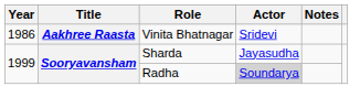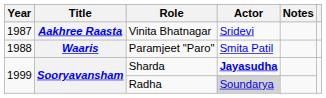 <table class="wikitable sortable plainrowheaders">
 <tr style="background:#ccc; text-align:center;">
 <th scope="col">Year</th>
 <th scope="col">Title</th>
 <th scope="col">Role</th>
 <th scope="col">Actor</th>
 <th scope="col" class="unsortable">Notes</th>
 <th scope="col" class="unsortable"></th>
 </tr>
 <tr>
-<td>1986</td>
+<td>1987</td>
 <th scope="row"><em><a href='#'>Aakhree Raasta</a></em></th>
 <td>Vinita Bhatnagar</td>
 <td><a href='#'>Sridevi</a></td>
 <td></td>
 <td style="text-align: center;"><br></td>
 </tr>
 <tr>
+<td>1988</td>
+<th scope="row"><em><a href='#'>Waaris</a></em></th>
+<td>Paramjeet "Paro"</td>
+<td><a href='#'>Smita Patil</a></td>
+<td></td>
+<td style="text-align: center;"></td>
+</tr>
+<tr>
 <td rowspan="2">1999</td>
 <th rowspan="2" scope="row"><em><a href='#'>Sooryavansham</a></em></th>
 <td>Sharda</td>
-<td><a href='#'>Jayasudha</a></td>
+<td><strong><a href='#'>Jayasudha</a></strong></td>
 <td></td>
 <td rowspan="2" style="text-align: center;"></td>
 </tr>
 <tr>
 <td>Radha</td>
 <td style="background: lightgrey;"><a href='#'>Soundarya</a></td>
 <td></td>
 </tr>
 </table>
